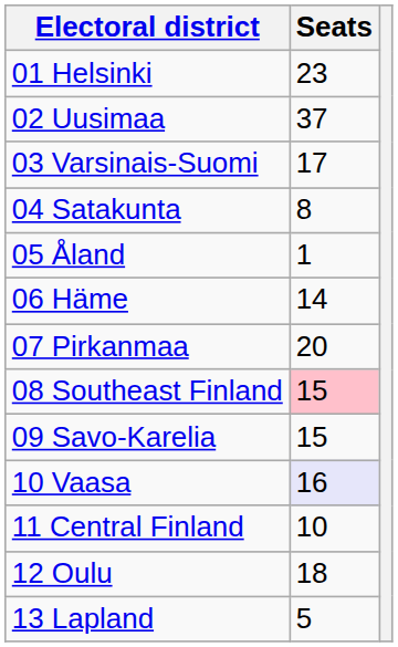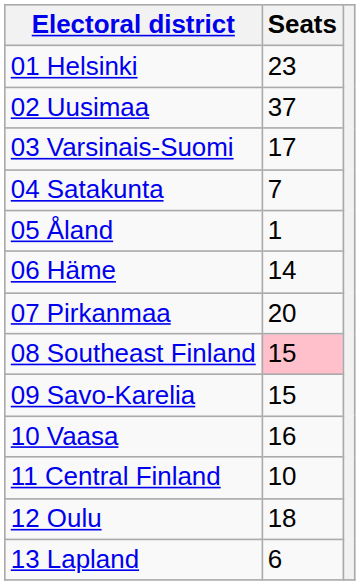 <table class="wikitable">
 <tr>
 <th scope="col"><a href='#'>Electoral district</a></th>
 <th scope="col">Seats</th>
 <th scope="col" rowspan="14"></th>
 </tr>
 <tr>
 <td scope="row"><a href='#'>01 Helsinki</a></td>
 <td>23</td>
 </tr>
 <tr>
 <td scope="row"><a href='#'>02 Uusimaa</a></td>
 <td>37</td>
 </tr>
 <tr>
 <td scope="row"><a href='#'>03 Varsinais-Suomi</a></td>
 <td>17</td>
 </tr>
 <tr>
 <td scope="row"><a href='#'>04 Satakunta</a></td>
-<td>8</td>
+<td>7</td>
 </tr>
 <tr>
 <td scope="row"><a href='#'>05 Åland</a></td>
 <td>1</td>
 </tr>
 <tr>
 <td scope="row"><a href='#'>06 Häme</a></td>
 <td>14</td>
 </tr>
 <tr>
 <td scope="row"><a href='#'>07 Pirkanmaa</a></td>
 <td>20</td>
 </tr>
 <tr>
 <td scope="row"><a href='#'>08 Southeast Finland</a></td>
 <td style="background: pink;">15</td>
 </tr>
 <tr>
 <td scope="row"><a href='#'>09 Savo-Karelia</a></td>
 <td>15</td>
 </tr>
 <tr>
 <td scope="row"><a href='#'>10 Vaasa</a></td>
-<td style="background: lavender;">16</td>
+<td>16</td>
 </tr>
 <tr>
 <td scope="row"><a href='#'>11 Central Finland</a></td>
 <td>10</td>
 </tr>
 <tr>
 <td scope="row"><a href='#'>12 Oulu</a></td>
 <td>18</td>
 </tr>
 <tr>
 <td scope="row"><a href='#'>13 Lapland</a></td>
-<td>5</td>
+<td>6</td>
 </tr>
 </table>
